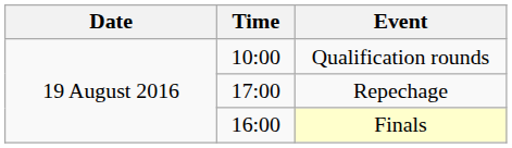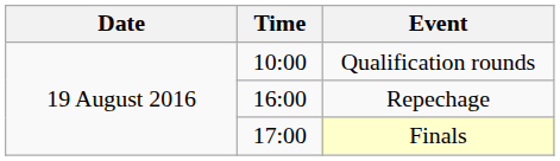 <table class = "wikitable" style="text-align:center;">
 <tr>
 <th width=150>Date</th>
 <th width=50>Time</th>
 <th width=150>Event</th>
 </tr>
 <tr>
 <td rowspan=3>19 August 2016</td>
 <td>10:00</td>
 <td>Qualification rounds</td>
 </tr>
 <tr>
-<td>17:00</td>
+<td>16:00</td>
 <td>Repechage</td>
 </tr>
 <tr>
-<td>16:00</td>
+<td>17:00</td>
 <td bgcolor=ffffcc>Finals</td>
 </tr>
 </table>
